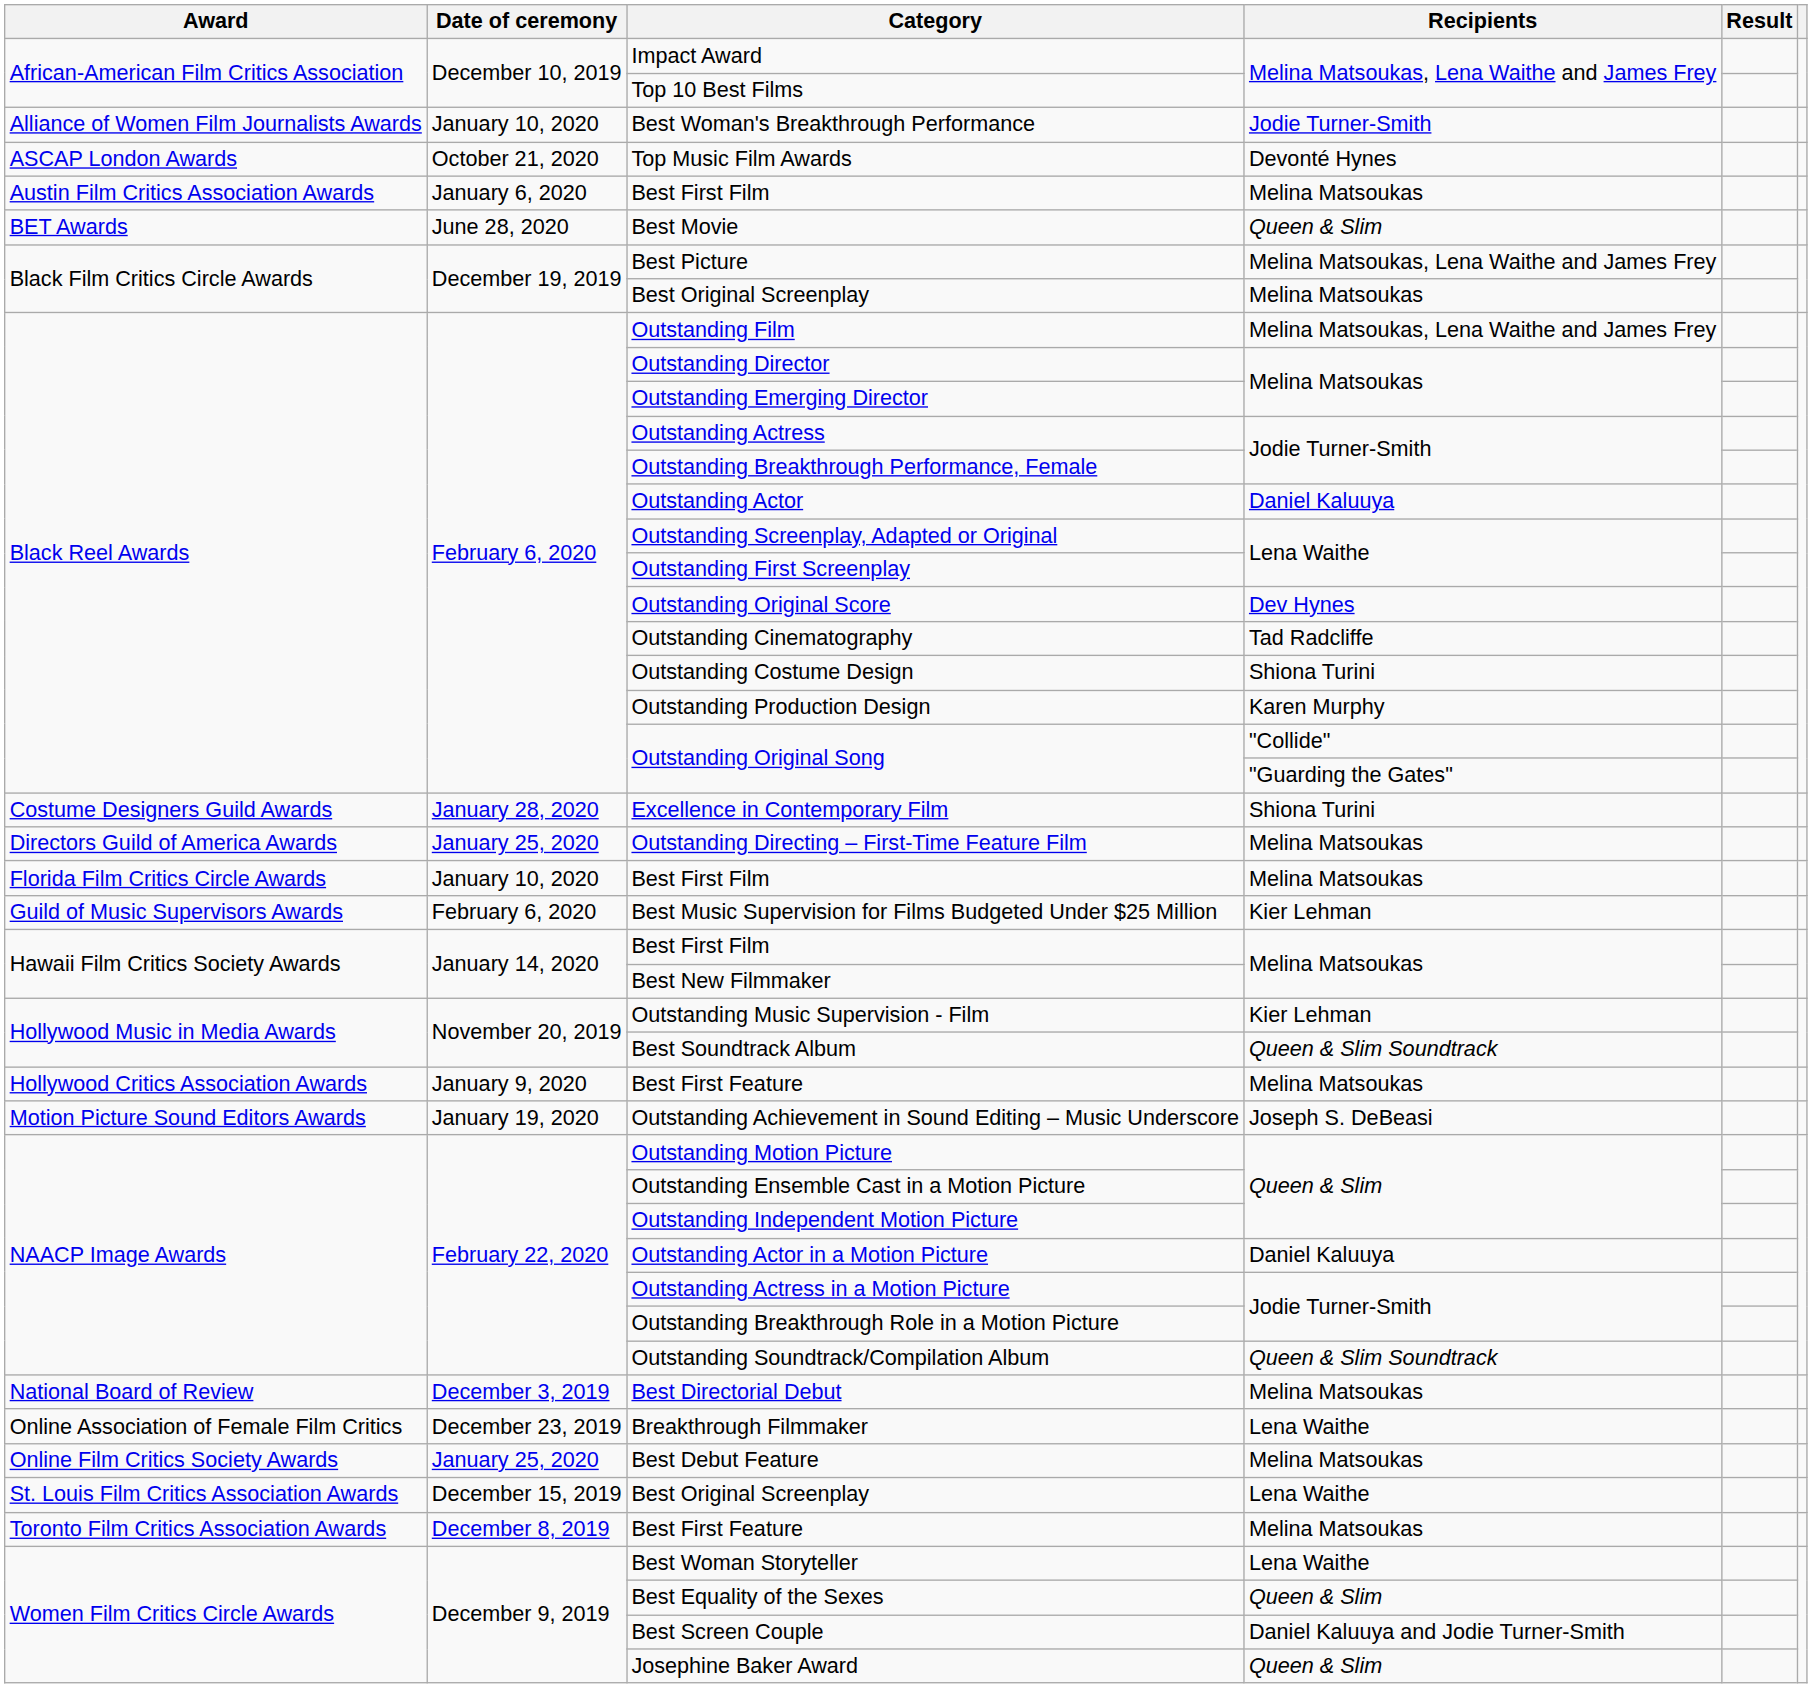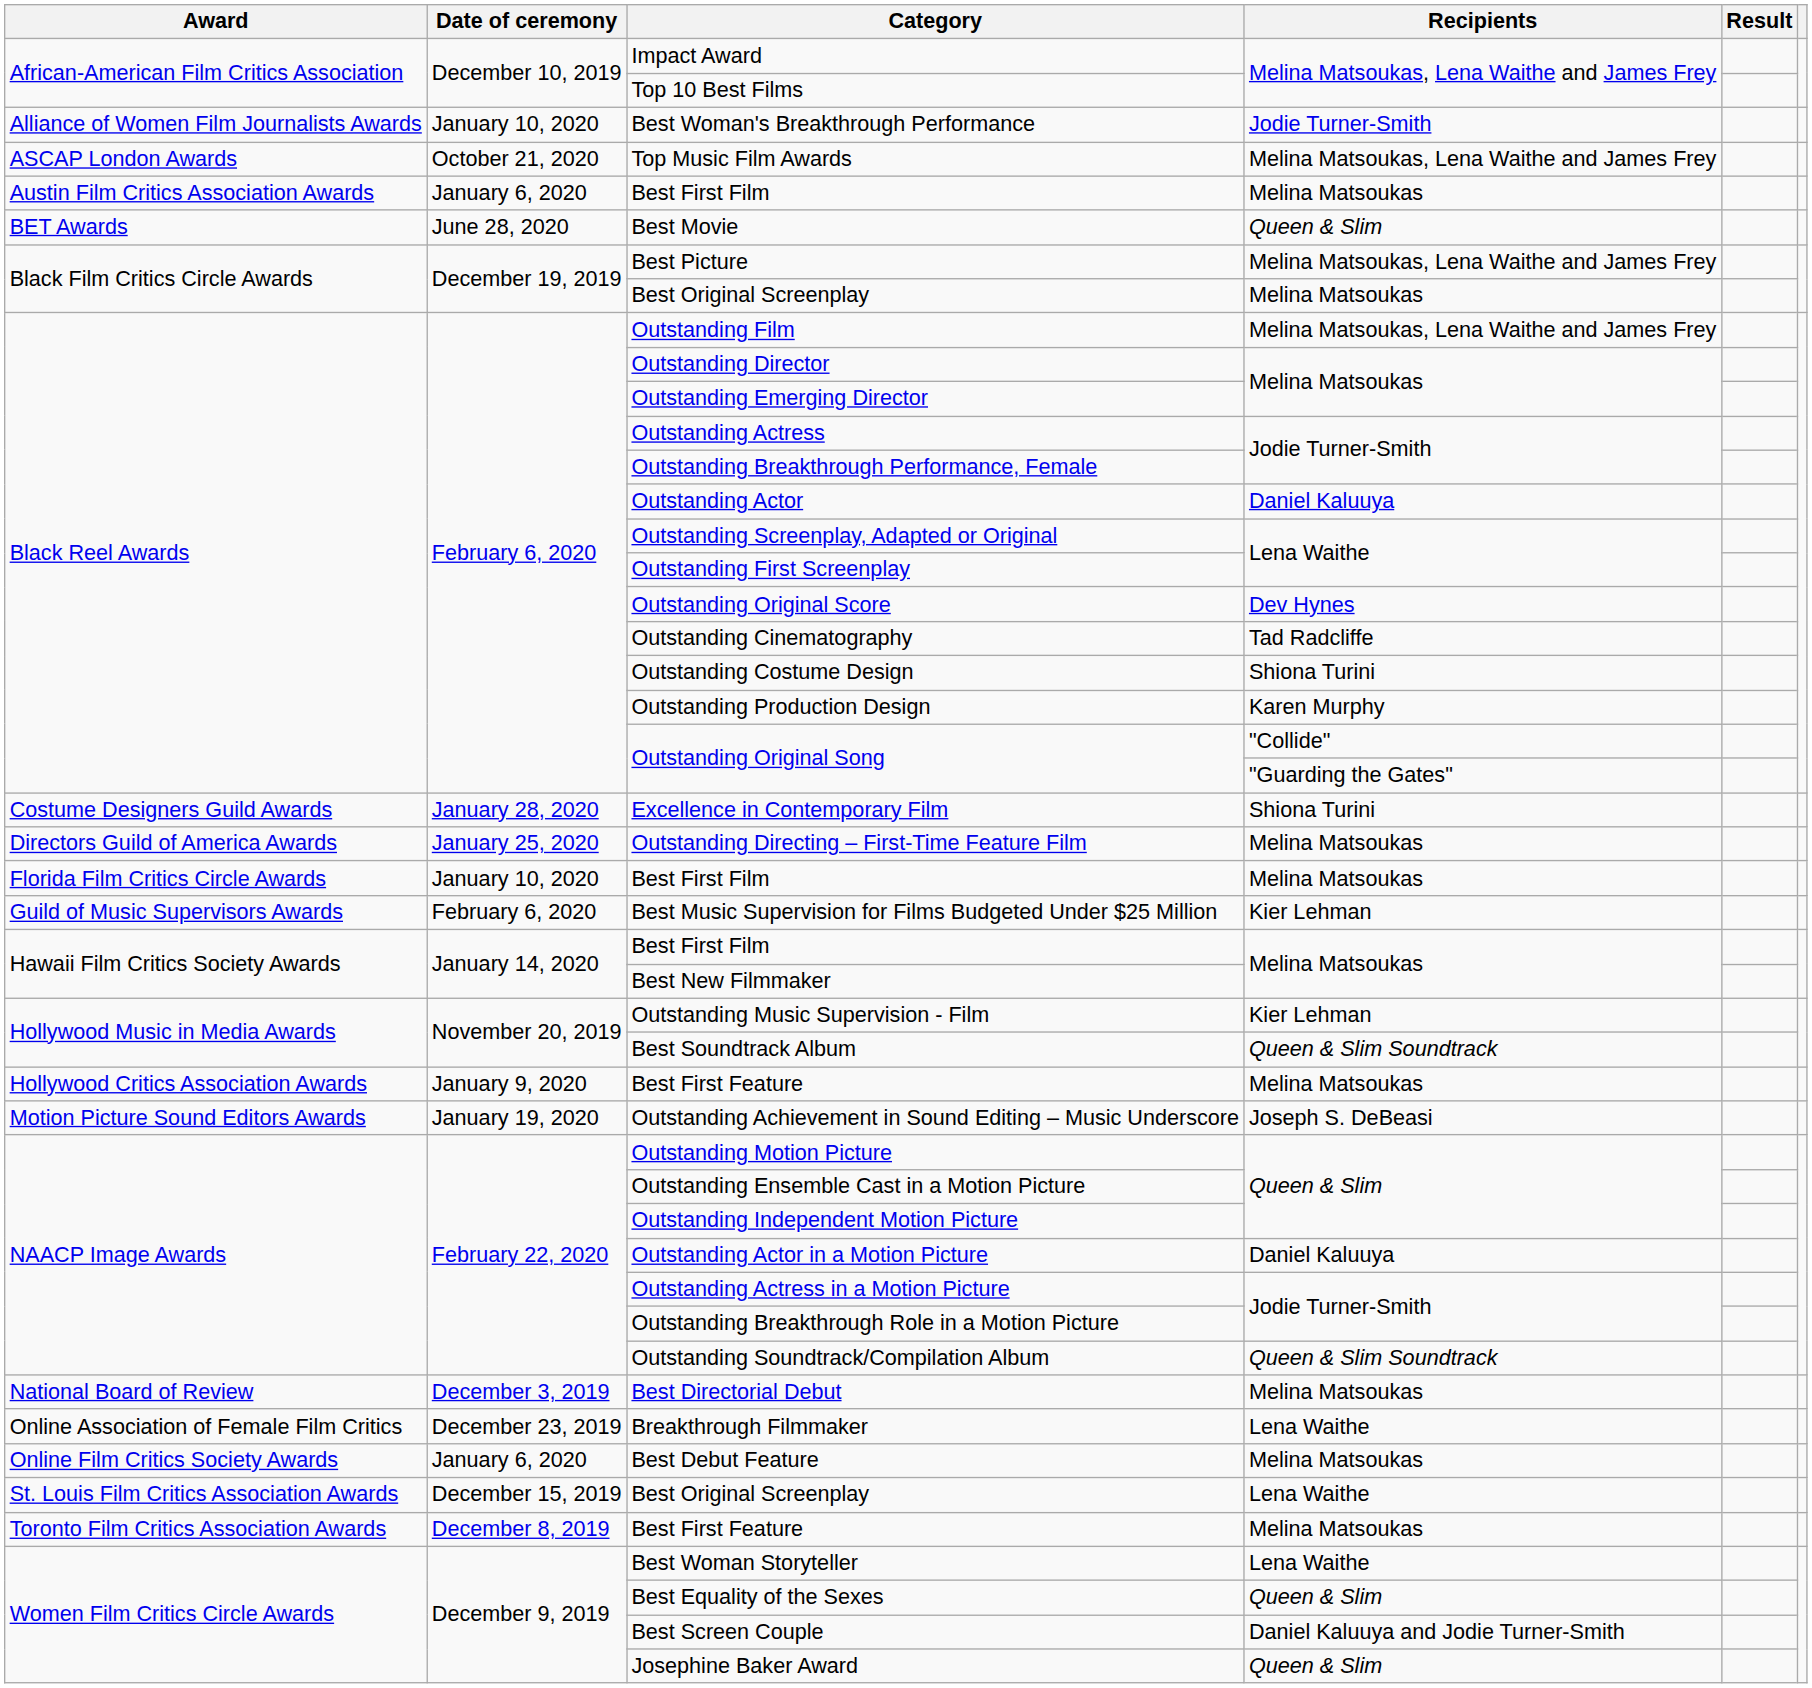 <table class="wikitable sortable plainrowheaders">
 <tr>
 <th scope="col">Award</th>
 <th scope="col">Date of ceremony</th>
 <th scope="col">Category</th>
 <th scope="col">Recipients</th>
 <th scope="col">Result</th>
 <th scope="col" class="unsortable"></th>
 </tr>
 <tr>
 <td rowspan="2"><a href='#'>African-American Film Critics Association</a></td>
 <td rowspan="2">December 10, 2019</td>
 <td>Impact Award</td>
 <td rowspan="2"><a href='#'>Melina Matsoukas</a>, <a href='#'>Lena Waithe</a> and <a href='#'>James Frey</a></td>
 <td></td>
 <td rowspan="2" align="center"></td>
 </tr>
 <tr>
 <td>Top 10 Best Films</td>
 <td></td>
 </tr>
 <tr>
 <td><a href='#'>Alliance of Women Film Journalists Awards</a></td>
 <td>January 10, 2020</td>
 <td>Best Woman's Breakthrough Performance</td>
 <td><a href='#'>Jodie Turner-Smith</a></td>
 <td></td>
 <td align="center"></td>
 </tr>
 <tr>
 <td><a href='#'>ASCAP London Awards</a></td>
 <td>October 21, 2020</td>
 <td>Top Music Film Awards</td>
-<td>Devonté Hynes</td>
+<td>Melina Matsoukas, Lena Waithe and James Frey</td>
 <td></td>
 <td align="center"></td>
 </tr>
 <tr>
 <td><a href='#'>Austin Film Critics Association Awards</a></td>
 <td>January 6, 2020</td>
 <td>Best First Film</td>
 <td>Melina Matsoukas</td>
 <td></td>
 <td align="center"></td>
 </tr>
 <tr>
 <td><a href='#'>BET Awards</a></td>
 <td>June 28, 2020</td>
 <td>Best Movie</td>
 <td><em>Queen & Slim</em></td>
 <td></td>
 <td align="center"></td>
 </tr>
 <tr>
 <td rowspan="2">Black Film Critics Circle Awards</td>
 <td rowspan="2">December 19, 2019</td>
 <td>Best Picture</td>
 <td>Melina Matsoukas, Lena Waithe and James Frey</td>
 <td></td>
 <td align="center" rowspan="2"></td>
 </tr>
 <tr>
 <td>Best Original Screenplay</td>
 <td>Melina Matsoukas</td>
 <td></td>
 </tr>
 <tr>
 <td rowspan="14"><a href='#'>Black Reel Awards</a></td>
 <td rowspan="14"><a href='#'>February 6, 2020</a></td>
 <td><a href='#'>Outstanding Film</a></td>
 <td>Melina Matsoukas, Lena Waithe and James Frey</td>
 <td></td>
 <td rowspan="14" align="center"></td>
 </tr>
 <tr>
 <td><a href='#'>Outstanding Director</a></td>
 <td rowspan="2">Melina Matsoukas</td>
 <td></td>
 </tr>
 <tr>
 <td><a href='#'>Outstanding Emerging Director</a></td>
 <td></td>
 </tr>
 <tr>
 <td><a href='#'>Outstanding Actress</a></td>
 <td rowspan="2">Jodie Turner-Smith</td>
 <td></td>
 </tr>
 <tr>
 <td><a href='#'>Outstanding Breakthrough Performance, Female</a></td>
 <td></td>
 </tr>
 <tr>
 <td><a href='#'>Outstanding Actor</a></td>
 <td><a href='#'>Daniel Kaluuya</a></td>
 <td></td>
 </tr>
 <tr>
 <td><a href='#'>Outstanding Screenplay, Adapted or Original</a></td>
 <td rowspan="2">Lena Waithe</td>
 <td></td>
 </tr>
 <tr>
 <td><a href='#'>Outstanding First Screenplay</a></td>
 <td></td>
 </tr>
 <tr>
 <td><a href='#'>Outstanding Original Score</a></td>
 <td><a href='#'>Dev Hynes</a></td>
 <td></td>
 </tr>
 <tr>
 <td>Outstanding Cinematography</td>
 <td>Tad Radcliffe</td>
 <td></td>
 </tr>
 <tr>
 <td>Outstanding Costume Design</td>
 <td>Shiona Turini</td>
 <td></td>
 </tr>
 <tr>
 <td>Outstanding Production Design</td>
 <td>Karen Murphy</td>
 <td></td>
 </tr>
 <tr>
 <td rowspan="2"><a href='#'>Outstanding Original Song</a></td>
 <td>"Collide" </td>
 <td></td>
 </tr>
 <tr>
 <td>"Guarding the Gates" </td>
 <td></td>
 </tr>
 <tr>
 <td><a href='#'>Costume Designers Guild Awards</a></td>
 <td><a href='#'>January 28, 2020</a></td>
 <td><a href='#'>Excellence in Contemporary Film</a></td>
 <td>Shiona Turini</td>
 <td></td>
 <td align="center"></td>
 </tr>
 <tr>
 <td><a href='#'>Directors Guild of America Awards</a></td>
 <td><a href='#'>January 25, 2020</a></td>
 <td><a href='#'>Outstanding Directing – First-Time Feature Film</a></td>
 <td>Melina Matsoukas</td>
 <td></td>
 <td align="center"></td>
 </tr>
 <tr>
 <td><a href='#'>Florida Film Critics Circle Awards</a></td>
 <td>January 10, 2020</td>
 <td>Best First Film</td>
 <td>Melina Matsoukas</td>
 <td></td>
 <td align="center"></td>
 </tr>
 <tr>
 <td><a href='#'>Guild of Music Supervisors Awards</a></td>
 <td>February 6, 2020</td>
 <td>Best Music Supervision for Films Budgeted Under $25 Million</td>
 <td>Kier Lehman</td>
 <td></td>
 <td align="center"></td>
 </tr>
 <tr>
 <td rowspan="2">Hawaii Film Critics Society Awards</td>
 <td rowspan="2">January 14, 2020</td>
 <td>Best First Film</td>
 <td rowspan="2">Melina Matsoukas</td>
 <td></td>
 <td align="center" rowspan="2"></td>
 </tr>
 <tr>
 <td>Best New Filmmaker</td>
 <td></td>
 </tr>
 <tr>
 <td rowspan="2"><a href='#'>Hollywood Music in Media Awards</a></td>
 <td rowspan="2">November 20, 2019</td>
 <td>Outstanding Music Supervision - Film</td>
 <td>Kier Lehman</td>
 <td></td>
 <td align="center" rowspan="2"></td>
 </tr>
 <tr>
 <td>Best Soundtrack Album</td>
 <td><em>Queen & Slim Soundtrack</em></td>
 <td></td>
 </tr>
 <tr>
 <td><a href='#'>Hollywood Critics Association Awards</a></td>
 <td>January 9, 2020</td>
 <td>Best First Feature</td>
 <td>Melina Matsoukas</td>
 <td></td>
 <td align="center"></td>
 </tr>
 <tr>
 <td><a href='#'>Motion Picture Sound Editors Awards</a></td>
 <td>January 19, 2020</td>
 <td>Outstanding Achievement in Sound Editing – Music Underscore</td>
 <td>Joseph S. DeBeasi</td>
 <td></td>
 <td align="center"></td>
 </tr>
 <tr>
 <td rowspan="7"><a href='#'>NAACP Image Awards</a></td>
 <td rowspan="7"><a href='#'>February 22, 2020</a></td>
 <td><a href='#'>Outstanding Motion Picture</a></td>
 <td rowspan="3"><em>Queen & Slim</em></td>
 <td></td>
 <td rowspan="7" align="center"></td>
 </tr>
 <tr>
 <td>Outstanding Ensemble Cast in a Motion Picture</td>
 <td></td>
 </tr>
 <tr>
 <td><a href='#'>Outstanding Independent Motion Picture</a></td>
 <td></td>
 </tr>
 <tr>
 <td><a href='#'>Outstanding Actor in a Motion Picture</a></td>
 <td>Daniel Kaluuya</td>
 <td></td>
 </tr>
 <tr>
 <td><a href='#'>Outstanding Actress in a Motion Picture</a></td>
 <td rowspan="2">Jodie Turner-Smith</td>
 <td></td>
 </tr>
 <tr>
 <td>Outstanding Breakthrough Role in a Motion Picture</td>
 <td></td>
 </tr>
 <tr>
 <td>Outstanding Soundtrack/Compilation Album</td>
 <td><em>Queen & Slim Soundtrack</em></td>
 <td></td>
 </tr>
 <tr>
 <td><a href='#'>National Board of Review</a></td>
 <td><a href='#'>December 3, 2019</a></td>
 <td><a href='#'>Best Directorial Debut</a></td>
 <td>Melina Matsoukas</td>
 <td></td>
 <td align="center"></td>
 </tr>
 <tr>
 <td>Online Association of Female Film Critics</td>
 <td>December 23, 2019</td>
 <td>Breakthrough Filmmaker</td>
 <td>Lena Waithe</td>
 <td></td>
 <td align="center"></td>
 </tr>
 <tr>
 <td><a href='#'>Online Film Critics Society Awards</a></td>
-<td><a href='#'>January 25, 2020</a></td>
+<td>January 6, 2020</td>
 <td>Best Debut Feature</td>
 <td>Melina Matsoukas</td>
 <td></td>
 <td align="center"></td>
 </tr>
 <tr>
 <td><a href='#'>St. Louis Film Critics Association Awards</a></td>
 <td>December 15, 2019</td>
 <td>Best Original Screenplay</td>
 <td>Lena Waithe</td>
 <td></td>
 <td align="center"></td>
 </tr>
 <tr>
 <td><a href='#'>Toronto Film Critics Association Awards</a></td>
 <td><a href='#'>December 8, 2019</a></td>
 <td>Best First Feature</td>
 <td>Melina Matsoukas</td>
 <td></td>
 <td align="center"></td>
 </tr>
 <tr>
 <td rowspan="4"><a href='#'>Women Film Critics Circle Awards</a></td>
 <td rowspan="4">December 9, 2019</td>
 <td>Best Woman Storyteller</td>
 <td>Lena Waithe</td>
 <td></td>
 <td rowspan="4" align="center"></td>
 </tr>
 <tr>
 <td>Best Equality of the Sexes</td>
 <td><em>Queen & Slim</em></td>
 <td></td>
 </tr>
 <tr>
 <td>Best Screen Couple</td>
 <td>Daniel Kaluuya and Jodie Turner-Smith</td>
 <td></td>
 </tr>
 <tr>
 <td>Josephine Baker Award</td>
 <td><em>Queen & Slim</em></td>
 <td></td>
 </tr>
 </table>
